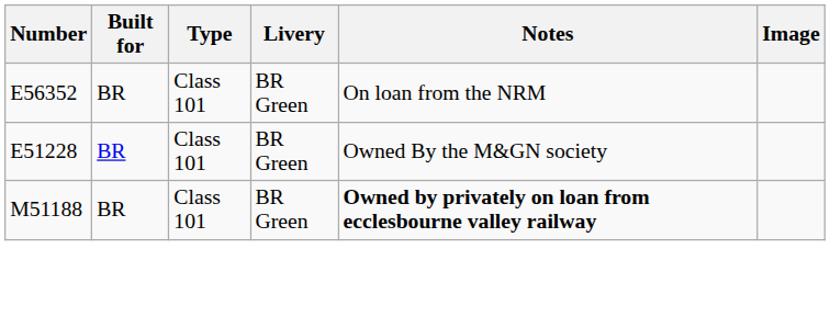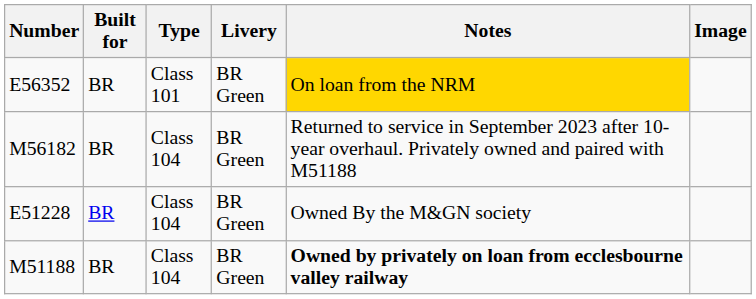 <table class="wikitable">
 <tr>
 <th>Number</th>
 <th>Built for</th>
 <th>Type</th>
 <th>Livery</th>
 <th>Notes</th>
 <th>Image</th>
 </tr>
 <tr>
 <td>E56352</td>
 <td>BR</td>
 <td>Class 101</td>
 <td>BR Green</td>
-<td>On loan from the NRM</td>
+<td style="background: gold;">On loan from the NRM</td>
+<td></td>
+</tr>
+<tr>
+<td>M56182</td>
+<td>BR</td>
+<td>Class 104</td>
+<td>BR<br>Green</td>
+<td>Returned to service in September 2023 after 10-year overhaul. Privately owned and paired with M51188</td>
 <td></td>
 </tr>
 <tr>
 <td>E51228</td>
 <td><a href='#'>BR</a></td>
-<td>Class 101</td>
+<td>Class 104</td>
 <td>BR Green</td>
 <td>Owned By the M&GN society</td>
 <td></td>
 </tr>
 <tr>
 <td>M51188</td>
 <td>BR</td>
-<td>Class 101</td>
+<td>Class 104</td>
 <td>BR Green</td>
 <td><strong>Owned by privately on loan from ecclesbourne valley railway</strong></td>
 <td></td>
 </tr>
 </table>
